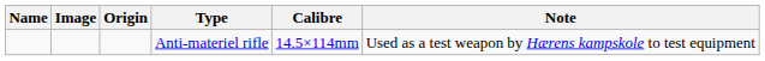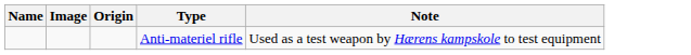 <table class="wikitable">
 <tr>
 <th>Name</th>
 <th>Image</th>
 <th>Origin</th>
 <th>Type</th>
-<th>Calibre</th>
 <th>Note</th>
 </tr>
 <tr>
 <td></td>
 <td></td>
 <td></td>
 <td><a href='#'>Anti-materiel rifle</a></td>
-<td><a href='#'>14.5×114mm</a></td>
 <td>Used as a test weapon by <a href='#'><em>Hærens kampskole</em></a> to test equipment</td>
 </tr>
 </table>
